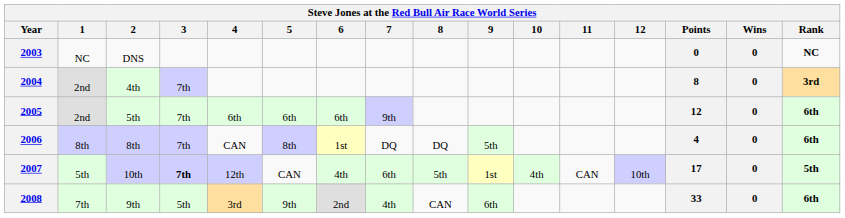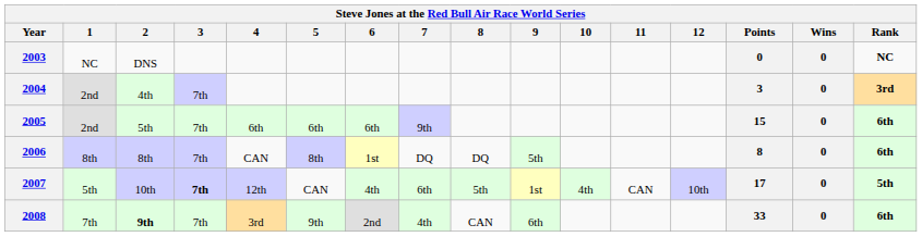 <table class="wikitable">
 <tr>
 <th colspan=16 align=center>Steve Jones at the <a href='#'>Red Bull Air Race World Series</a></th>
 </tr>
 <tr>
 <th width="2%">Year</th>
 <th width="2%">1</th>
 <th width="2%">2</th>
 <th width="2%">3</th>
 <th width="2%">4</th>
 <th width="2%">5</th>
 <th width="2%">6</th>
 <th width="2%">7</th>
 <th width="2%">8</th>
 <th width="2%">9</th>
 <th width="2%">10</th>
 <th width="2%">11</th>
 <th width="2%">12</th>
 <th width="2%">Points</th>
 <th width="2%">Wins</th>
 <th width="2%">Rank</th>
 </tr>
 <tr align=center>
 <th><a href='#'>2003</a></th>
 <td><br>NC</td>
 <td><br>DNS</td>
 <td></td>
 <td></td>
 <td></td>
 <td></td>
 <td></td>
 <td></td>
 <td></td>
 <td></td>
 <td></td>
 <td></td>
 <th>0</th>
 <th>0</th>
 <td><strong>NC</strong></td>
 </tr>
 <tr align=center>
 <th><a href='#'>2004</a></th>
 <td style="background:#dfdfdf;"><br>2nd</td>
 <td style="background:#dfffdf;"><br>4th</td>
 <td style="background:#cfcfff;"><br>7th</td>
 <td></td>
 <td></td>
 <td></td>
 <td></td>
 <td></td>
 <td></td>
 <td></td>
 <td></td>
 <td></td>
-<th>8</th>
+<th>3</th>
 <th>0</th>
 <td style="background:#ffdf9f;"><strong>3rd</strong></td>
 </tr>
 <tr align=center>
 <th><a href='#'>2005</a></th>
 <td style="background:#dfdfdf;"><br>2nd</td>
 <td style="background:#dfffdf;"><br>5th</td>
 <td style="background:#dfffdf;"><br>7th</td>
 <td style="background:#dfffdf;"><br>6th</td>
 <td style="background:#dfffdf;"><br>6th</td>
 <td style="background:#dfffdf;"><br>6th</td>
 <td style="background:#cfcfff;"><br>9th</td>
 <td></td>
 <td></td>
 <td></td>
 <td></td>
 <td></td>
-<th>12</th>
+<th>15</th>
 <th>0</th>
 <td style="background:#dfffdf;"><strong>6th</strong></td>
 </tr>
 <tr align=center>
 <th><a href='#'>2006</a></th>
 <td style="background:#cfcfff;"><br>8th</td>
 <td style="background:#cfcfff;"><br>8th</td>
 <td style="background:#cfcfff;"><br>7th</td>
 <td><br>CAN</td>
 <td style="background:#cfcfff;"><br>8th</td>
 <td style="background:#ffffbf;"><br>1st</td>
 <td><br>DQ</td>
 <td><br>DQ</td>
 <td style="background:#dfffdf;"><br>5th</td>
 <td></td>
 <td></td>
 <td></td>
-<th>4</th>
+<th>8</th>
 <th>0</th>
 <td style="background:#dfffdf;"><strong>6th</strong></td>
 </tr>
 <tr align=center>
 <th><a href='#'>2007</a></th>
 <td style="background:#dfffdf;"><br>5th</td>
 <td style="background:#cfcfff;"><br>10th</td>
 <td style="background:#cfcfff;"><strong><br>7th</strong></td>
 <td style="background:#cfcfff;"><br>12th</td>
 <td><br>CAN</td>
 <td style="background:#dfffdf;"><br>4th</td>
 <td style="background:#dfffdf;"><br>6th</td>
 <td style="background:#dfffdf;"><br>5th</td>
 <td style="background:#ffffbf;"><br>1st</td>
 <td style="background:#dfffdf;"><br>4th</td>
 <td><br>CAN</td>
 <td style="background:#cfcfff;"><br>10th</td>
 <th>17</th>
 <th>0</th>
 <td style="background-color:#dfffdf"><strong>5th</strong></td>
 </tr>
 <tr align=center>
 <th><a href='#'>2008</a></th>
 <td style="background:#dfffdf;"><br>7th</td>
-<td style="background:#dfffdf;"><br>9th</td>
-<td style="background:#dfffdf;"><br>5th</td>
+<td style="background:#dfffdf;"><strong><br>9th</strong></td>
+<td style="background:#dfffdf;"><br>7th</td>
 <td style="background:#ffdf9f;"><br>3rd</td>
 <td style="background:#dfffdf;"><br>9th</td>
 <td style="background:#dfdfdf;"><br>2nd</td>
 <td style="background:#dfffdf;"><br>4th</td>
 <td><br>CAN</td>
 <td style="background:#dfffdf;"><br>6th</td>
 <td></td>
 <td></td>
 <td></td>
 <th>33</th>
 <th>0</th>
 <td style="background:#dfffdf;"><strong>6th</strong></td>
 </tr>
 </table>
